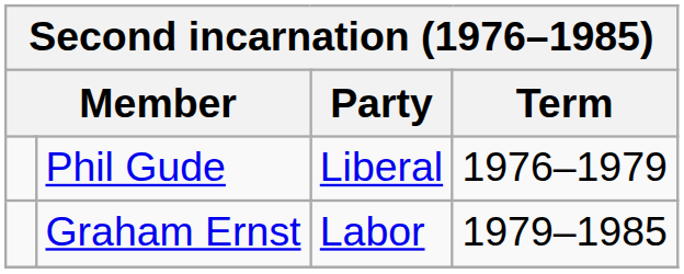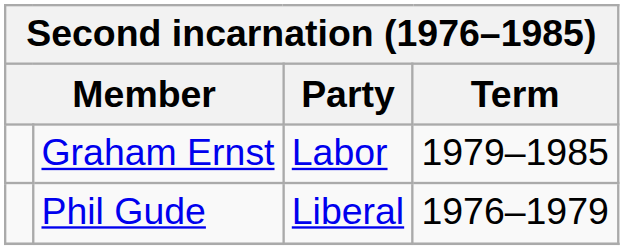 <table class="wikitable">
 <tr>
 <th colspan="4">Second incarnation (1976–1985)</th>
 </tr>
 <tr>
 <th colspan="2">Member</th>
 <th>Party</th>
 <th>Term</th>
 </tr>
 <tr>
 <td> </td>
+<td><a href='#'>Graham Ernst</a></td>
+<td><a href='#'>Labor</a></td>
+<td>1979–1985</td>
+</tr>
+<tr>
+<td> </td>
 <td><a href='#'>Phil Gude</a></td>
 <td><a href='#'>Liberal</a></td>
 <td>1976–1979</td>
 </tr>
 <tr>
-<td> </td>
-<td><a href='#'>Graham Ernst</a></td>
-<td><a href='#'>Labor</a></td>
-<td>1979–1985</td>
-</tr>
-<tr>
 </tr>
 </table>
